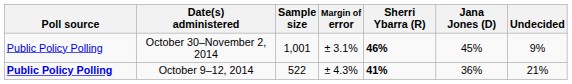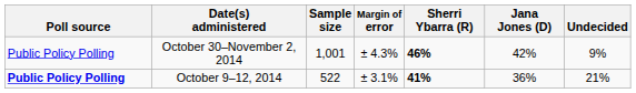 <table class="wikitable">
 <tr valign= bottom>
 <th style="width:190px;">Poll source</th>
 <th style="width:200px;">Date(s)<br>administered</th>
 <th class=small>Sample<br>size</th>
 <th class=small><small>Margin of</small><br>error</th>
 <th style="width:100px;">Sherri<br>Ybarra (R)</th>
 <th style="width:100px;">Jana<br>Jones (D)</th>
 <th>Undecided</th>
 </tr>
 <tr>
 <td><a href='#'>Public Policy Polling</a></td>
 <td align=center>October 30–November 2, 2014</td>
 <td align=center>1,001</td>
-<td align=center>± 3.1%</td>
+<td align=center>± 4.3%</td>
 <td><strong>46%</strong></td>
-<td align=center>45%</td>
+<td align=center>42%</td>
 <td align=center>9%</td>
 </tr>
 <tr>
 <td><strong><a href='#'>Public Policy Polling</a></strong></td>
 <td align=center>October 9–12, 2014</td>
 <td align=center>522</td>
-<td align=center>± 4.3%</td>
+<td align=center>± 3.1%</td>
 <td><strong>41%</strong></td>
 <td align=center>36%</td>
 <td align=center>21%</td>
 </tr>
 </table>
